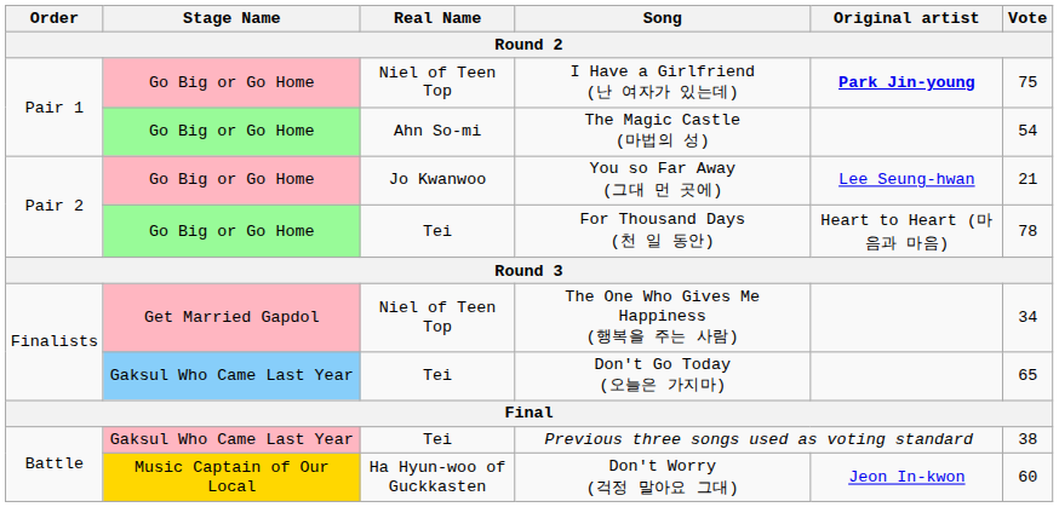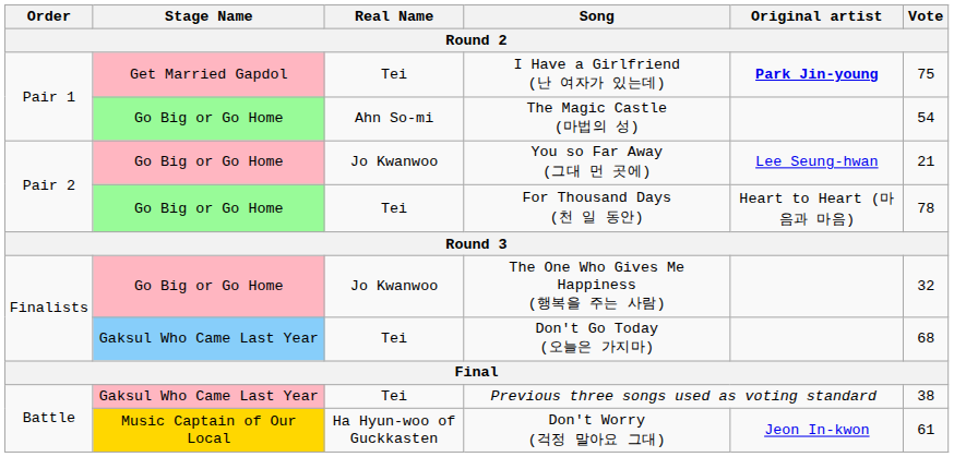 <table class="wikitable" style="text-align:center; width:95%;">
 <tr>
 <th style="width:1%;">Order</th>
 <th style="width:20%;">Stage Name</th>
 <th style="width:12%;">Real Name</th>
 <th style="width:23%;">Song</th>
 <th style="width:15%;">Original artist</th>
 <th style="width:1%;">Vote</th>
 </tr>
 <tr>
 <th colspan=6>Round 2</th>
 </tr>
 <tr>
 <td rowspan=2>Pair 1</td>
-<td bgcolor="lightpink">Go Big or Go Home</td>
-<td>Niel of Teen Top</td>
+<td bgcolor="lightpink">Get Married Gapdol</td>
+<td>Tei</td>
 <td>I Have a Girlfriend<br>(난 여자가 있는데)</td>
 <td><strong><a href='#'>Park Jin-young</a></strong></td>
 <td>75</td>
 </tr>
 <tr>
 <td bgcolor="palegreen">Go Big or Go Home</td>
 <td>Ahn So-mi</td>
 <td>The Magic Castle<br>(마법의 성)</td>
 <td></td>
 <td>54</td>
 </tr>
 <tr>
 <td rowspan=2>Pair 2</td>
 <td bgcolor="lightpink">Go Big or Go Home</td>
 <td>Jo Kwanwoo</td>
 <td>You so Far Away<br>(그대 먼 곳에)</td>
 <td><a href='#'>Lee Seung-hwan</a></td>
 <td>21</td>
 </tr>
 <tr>
 <td bgcolor="palegreen">Go Big or Go Home</td>
 <td>Tei</td>
 <td>For Thousand Days<br>(천 일 동안)</td>
 <td>Heart to Heart (마음과 마음)</td>
 <td>78</td>
 </tr>
 <tr>
 <th colspan=6>Round 3</th>
 </tr>
 <tr>
 <td rowspan=2>Finalists</td>
-<td bgcolor="lightpink">Get Married Gapdol</td>
-<td>Niel of Teen Top</td>
+<td bgcolor="lightpink">Go Big or Go Home</td>
+<td>Jo Kwanwoo</td>
 <td>The One Who Gives Me Happiness<br>(행복을 주는 사람)</td>
 <td></td>
-<td>34</td>
+<td>32</td>
 </tr>
 <tr>
 <td bgcolor="lightskyblue">Gaksul Who Came Last Year</td>
 <td>Tei</td>
 <td>Don't Go Today<br>(오늘은 가지마)</td>
 <td></td>
-<td>65</td>
+<td>68</td>
 </tr>
 <tr>
 <th colspan=6>Final</th>
 </tr>
 <tr>
 <td rowspan=2>Battle</td>
 <td bgcolor="lightpink">Gaksul Who Came Last Year</td>
 <td>Tei</td>
 <td colspan=2><em>Previous three songs used as voting standard</em></td>
 <td>38</td>
 </tr>
 <tr>
 <td bgcolor="gold">Music Captain of Our Local</td>
 <td>Ha Hyun-woo of Guckkasten</td>
 <td>Don't Worry<br>(걱정 말아요 그대)</td>
 <td><a href='#'>Jeon In-kwon</a></td>
-<td>60</td>
+<td>61</td>
 </tr>
 </table>
